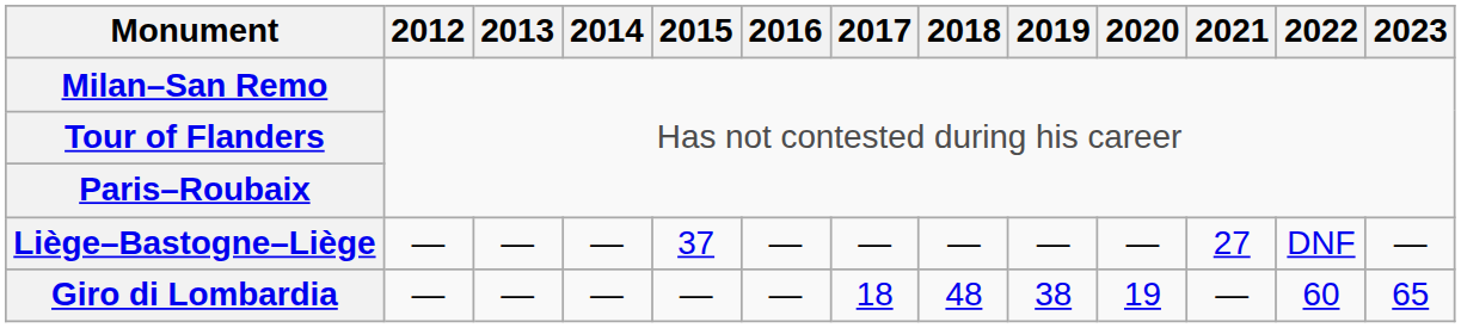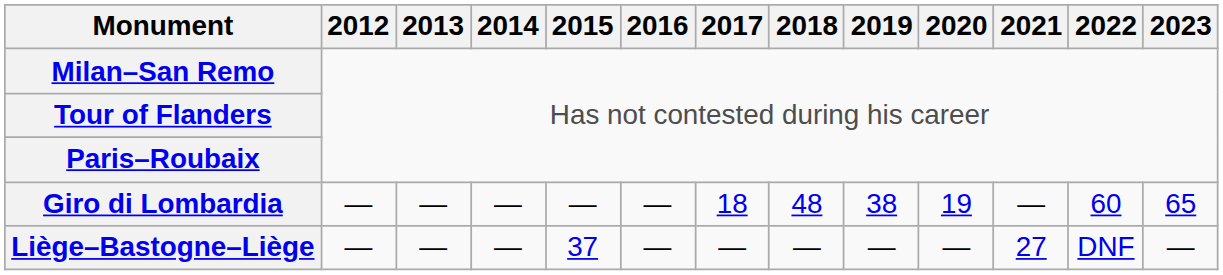 <table class="wikitable plainrowheaders">
 <tr>
 <th>Monument</th>
 <th scope="col">2012</th>
 <th scope="col">2013</th>
 <th scope="col">2014</th>
 <th scope="col">2015</th>
 <th scope="col">2016</th>
 <th scope="col">2017</th>
 <th scope="col">2018</th>
 <th scope="col">2019</th>
 <th scope="col">2020</th>
 <th scope="col">2021</th>
 <th scope="col">2022</th>
 <th scope="col">2023</th>
 </tr>
 <tr style="text-align:center;">
 <th scope="row"><a href='#'>Milan–San Remo</a></th>
 <td style="color:#4d4d4d;" rowspan=3 colspan=12>Has not contested during his career</td>
 </tr>
 <tr style="text-align:center;">
 <th scope="row"><a href='#'>Tour of Flanders</a></th>
 </tr>
 <tr style="text-align:center;">
 <th scope="row"><a href='#'>Paris–Roubaix</a></th>
 </tr>
 <tr style="text-align:center;">
+<th scope="row"><a href='#'>Giro di Lombardia</a></th>
+<td>—</td>
+<td>—</td>
+<td>—</td>
+<td>—</td>
+<td>—</td>
+<td><a href='#'>18</a></td>
+<td><a href='#'>48</a></td>
+<td><a href='#'>38</a></td>
+<td><a href='#'>19</a></td>
+<td>—</td>
+<td><a href='#'>60</a></td>
+<td><a href='#'>65</a></td>
+</tr>
+<tr style="text-align:center;">
 <th scope="row"><a href='#'>Liège–Bastogne–Liège</a></th>
 <td>—</td>
 <td>—</td>
 <td>—</td>
 <td><a href='#'>37</a></td>
 <td>—</td>
 <td>—</td>
 <td>—</td>
 <td>—</td>
 <td>—</td>
 <td><a href='#'>27</a></td>
 <td><a href='#'>DNF</a></td>
 <td>—</td>
 </tr>
-<tr style="text-align:center;">
-<th scope="row"><a href='#'>Giro di Lombardia</a></th>
-<td>—</td>
-<td>—</td>
-<td>—</td>
-<td>—</td>
-<td>—</td>
-<td><a href='#'>18</a></td>
-<td><a href='#'>48</a></td>
-<td><a href='#'>38</a></td>
-<td><a href='#'>19</a></td>
-<td>—</td>
-<td><a href='#'>60</a></td>
-<td><a href='#'>65</a></td>
-</tr>
 </table>
